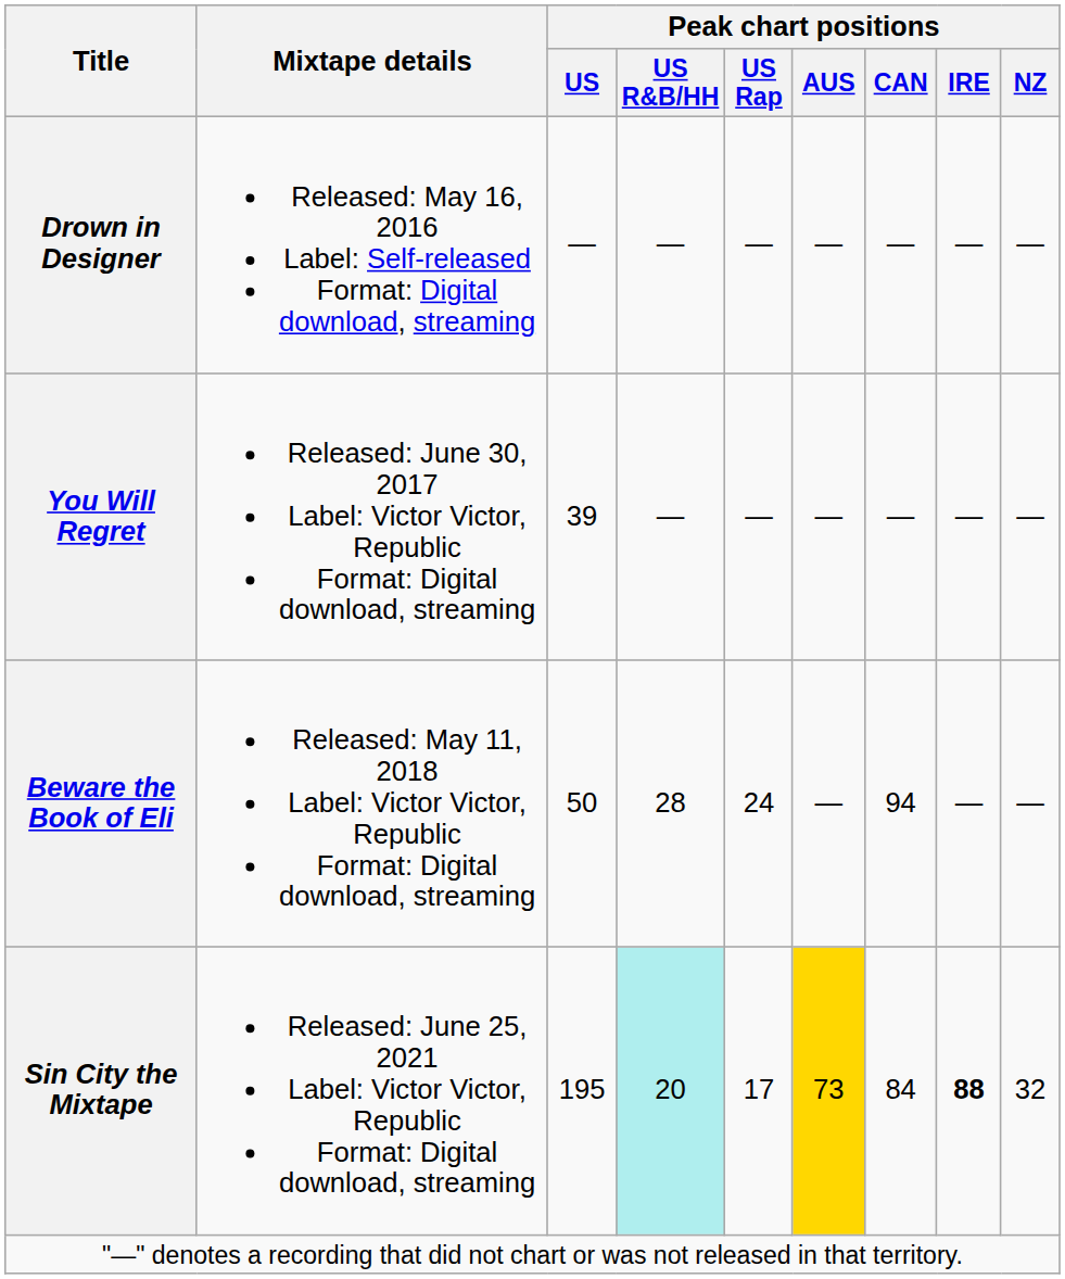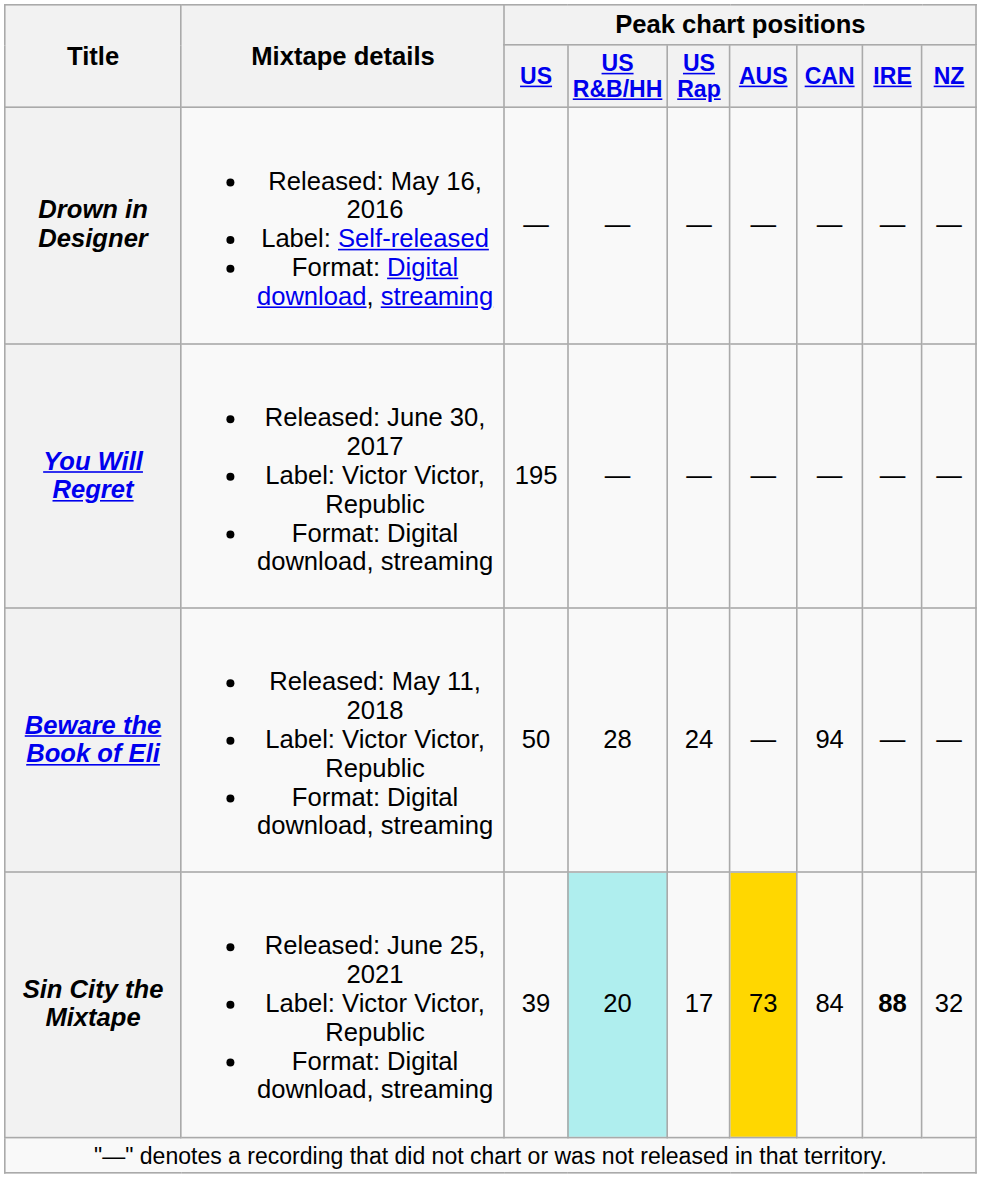 <table class="wikitable plainrowheaders" style="text-align:center;">
 <tr>
 <th scope="col" rowspan="2" style="width:11em;">Title</th>
 <th scope="col" rowspan="2" style="width:23em;">Mixtape details</th>
 <th scope="col" colspan="7">Peak chart positions</th>
 </tr>
 <tr>
 <th scope="col" style="width:3em;font-size:90%;"><a href='#'>US</a><br></th>
 <th scope="col" style="width:3em;font-size:90%;"><a href='#'>US<br>R&B/HH</a><br></th>
 <th scope="col" style="width:3em;font-size:90%;"><a href='#'>US<br>Rap</a><br></th>
 <th scope="col" style="width:3em;font-size:90%;"><a href='#'>AUS</a><br></th>
 <th scope="col" style="width:3em;font-size:90%;"><a href='#'>CAN</a><br></th>
 <th scope="col" style="width:3em;font-size:90%;"><a href='#'>IRE</a><br></th>
 <th scope="col" style="width:3em;font-size:90%;"><a href='#'>NZ</a><br></th>
 </tr>
 <tr>
 <th scope="row"><em>Drown in Designer</em></th>
 <td><br><ul><li>Released: May 16, 2016</li><li>Label: <a href='#'>Self-released</a></li><li>Format: <a href='#'>Digital download</a>, <a href='#'>streaming</a></li></ul></td>
 <td>—</td>
 <td>—</td>
 <td>—</td>
 <td>—</td>
 <td>—</td>
 <td>—</td>
 <td>—</td>
 </tr>
 <tr>
 <th scope="row"><em><a href='#'>You Will Regret</a></em></th>
 <td><br><ul><li>Released: June 30, 2017</li><li>Label: Victor Victor, Republic</li><li>Format: Digital download, streaming</li></ul></td>
-<td>39</td>
+<td>195</td>
 <td>—</td>
 <td>—</td>
 <td>—</td>
 <td>—</td>
 <td>—</td>
 <td>—</td>
 </tr>
 <tr>
 <th scope="row"><em><a href='#'>Beware the Book of Eli</a></em></th>
 <td><br><ul><li>Released: May 11, 2018</li><li>Label: Victor Victor, Republic</li><li>Format: Digital download, streaming</li></ul></td>
 <td>50</td>
 <td>28</td>
 <td>24</td>
 <td>—</td>
 <td>94</td>
 <td>—</td>
 <td>—</td>
 </tr>
 <tr>
 <th scope="row"><em>Sin City the Mixtape</em></th>
 <td><br><ul><li>Released: June 25, 2021</li><li>Label: Victor Victor, Republic</li><li>Format: Digital download, streaming</li></ul></td>
-<td>195</td>
+<td>39</td>
 <td style="background: paleturquoise;">20</td>
 <td>17</td>
 <td style="background: gold;">73</td>
 <td>84</td>
 <td><strong>88<br></strong></td>
 <td>32</td>
 </tr>
 <tr>
 <td colspan="14" style="font-size:90%">"—" denotes a recording that did not chart or was not released in that territory.</td>
 </tr>
 </table>
